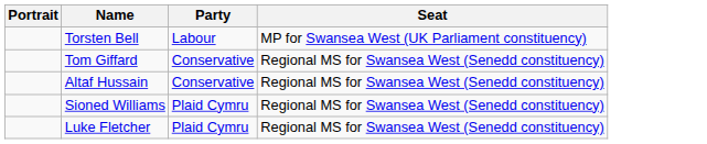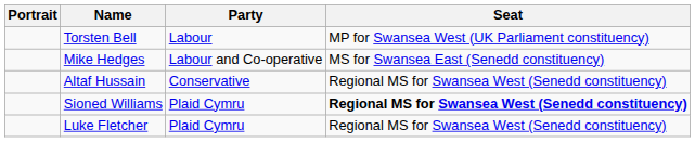 <table class="wikitable">
 <tr>
 <th>Portrait</th>
 <th>Name</th>
 <th>Party</th>
 <th>Seat</th>
 </tr>
 <tr>
 <td></td>
 <td><a href='#'>Torsten Bell</a></td>
 <td><a href='#'>Labour</a></td>
 <td>MP for <a href='#'>Swansea West (UK Parliament constituency)</a></td>
 </tr>
 <tr>
 <td></td>
-<td><a href='#'>Tom Giffard</a></td>
-<td><a href='#'>Conservative</a></td>
-<td>Regional MS for <a href='#'>Swansea West (Senedd constituency)</a></td>
+<td><a href='#'>Mike Hedges</a></td>
+<td><a href='#'>Labour</a> and Co-operative</td>
+<td>MS for <a href='#'>Swansea East (Senedd constituency)</a></td>
 </tr>
 <tr>
 <td></td>
 <td><a href='#'>Altaf Hussain</a></td>
 <td><a href='#'>Conservative</a></td>
 <td>Regional MS for <a href='#'>Swansea West (Senedd constituency)</a></td>
 </tr>
 <tr>
 <td></td>
 <td><a href='#'>Sioned Williams</a></td>
 <td><a href='#'>Plaid Cymru</a></td>
-<td>Regional MS for <a href='#'>Swansea West (Senedd constituency)</a></td>
+<td><strong>Regional MS for <a href='#'>Swansea West (Senedd constituency)</a></strong></td>
 </tr>
 <tr>
 <td></td>
 <td><a href='#'>Luke Fletcher</a></td>
 <td><a href='#'>Plaid Cymru</a></td>
 <td>Regional MS for <a href='#'>Swansea West (Senedd constituency)</a></td>
 </tr>
 </table>
